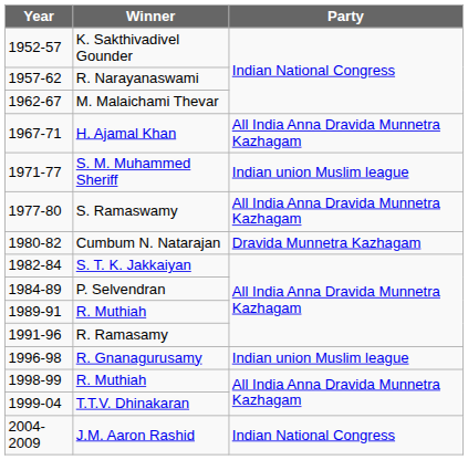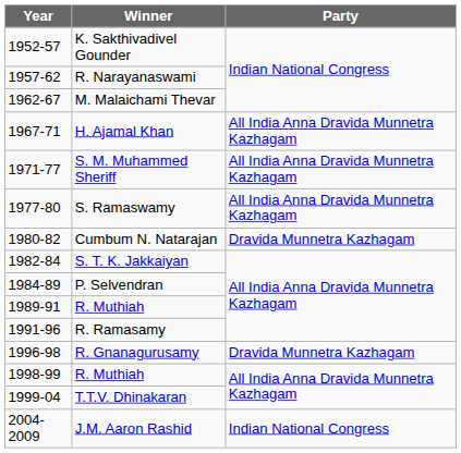 <table class="wikitable sortable" width="40%">
 <tr>
 <th style="background-color:#666666; color:white">Year</th>
 <th style="background-color:#666666; color:white">Winner</th>
 <th style="background-color:#666666; color:white">Party</th>
 </tr>
 <tr>
 <td>1952-57</td>
 <td>K. Sakthivadivel Gounder</td>
 <td rowspan=3><a href='#'>Indian National Congress</a></td>
 </tr>
 <tr>
 <td>1957-62</td>
 <td>R. Narayanaswami</td>
 </tr>
 <tr>
 <td>1962-67</td>
 <td>M. Malaichami Thevar</td>
 </tr>
 <tr>
 <td>1967-71</td>
 <td><a href='#'>H. Ajamal Khan</a></td>
 <td><a href='#'>All India Anna Dravida Munnetra Kazhagam</a></td>
 </tr>
 <tr>
 <td>1971-77</td>
 <td><a href='#'>S. M. Muhammed Sheriff</a></td>
-<td><a href='#'>Indian union Muslim league</a></td>
+<td><a href='#'>All India Anna Dravida Munnetra Kazhagam</a></td>
 </tr>
 <tr>
 <td>1977-80</td>
 <td>S. Ramaswamy</td>
 <td><a href='#'>All India Anna Dravida Munnetra Kazhagam</a></td>
 </tr>
 <tr>
 <td>1980-82</td>
 <td>Cumbum N. Natarajan</td>
 <td><a href='#'>Dravida Munnetra Kazhagam</a></td>
 </tr>
 <tr>
 <td>1982-84</td>
 <td><a href='#'>S. T. K. Jakkaiyan</a></td>
 <td rowspan=4><a href='#'>All India Anna Dravida Munnetra Kazhagam</a></td>
 </tr>
 <tr>
 <td>1984-89</td>
 <td>P. Selvendran</td>
 </tr>
 <tr>
 <td>1989-91</td>
 <td><a href='#'>R. Muthiah</a></td>
 </tr>
 <tr>
 <td>1991-96</td>
 <td>R. Ramasamy</td>
 </tr>
 <tr>
 <td>1996-98</td>
 <td><a href='#'>R. Gnanagurusamy</a></td>
-<td><a href='#'>Indian union Muslim league</a></td>
+<td><a href='#'>Dravida Munnetra Kazhagam</a></td>
 </tr>
 <tr>
 <td>1998-99</td>
 <td><a href='#'>R. Muthiah</a></td>
 <td rowspan=2><a href='#'>All India Anna Dravida Munnetra Kazhagam</a></td>
 </tr>
 <tr>
 <td>1999-04</td>
 <td><a href='#'>T.T.V. Dhinakaran</a></td>
 </tr>
 <tr>
 <td>2004-2009</td>
 <td><a href='#'>J.M. Aaron Rashid</a></td>
 <td><a href='#'>Indian National Congress</a></td>
 </tr>
 </table>
